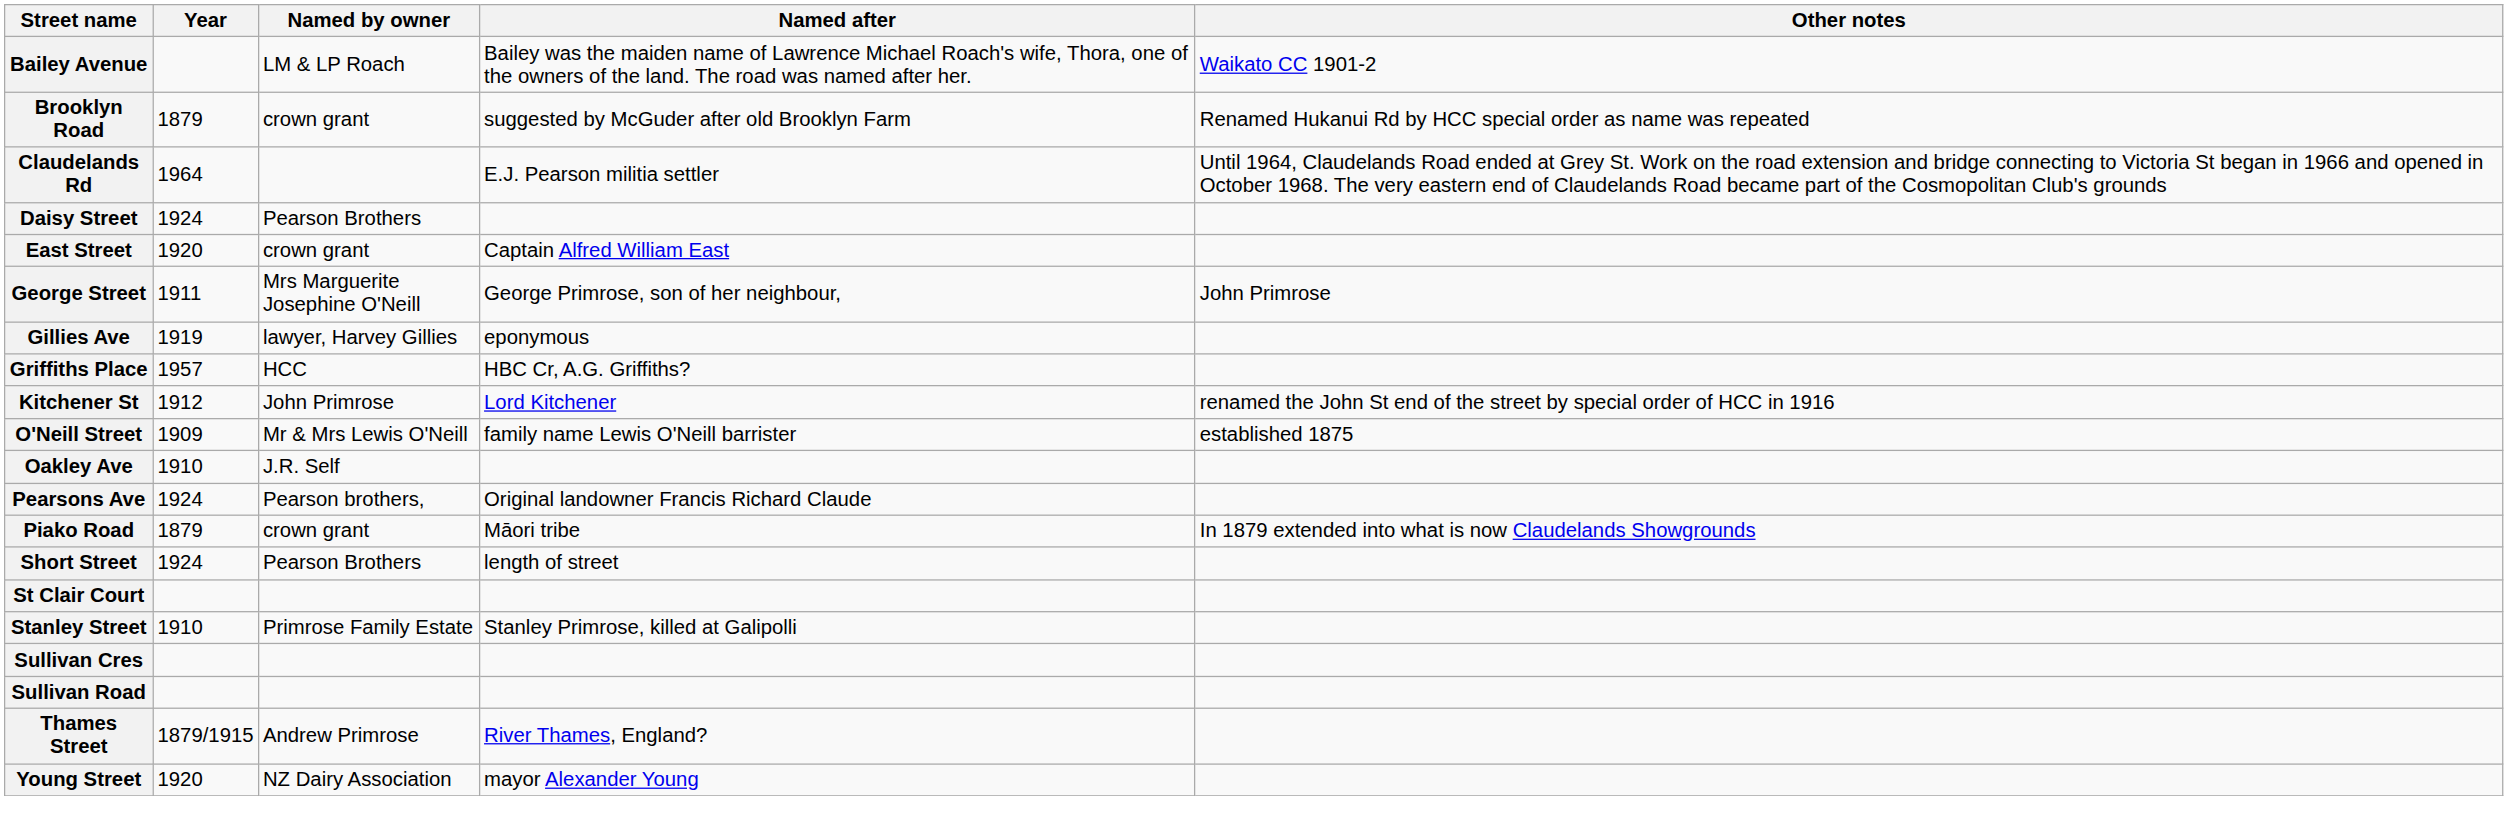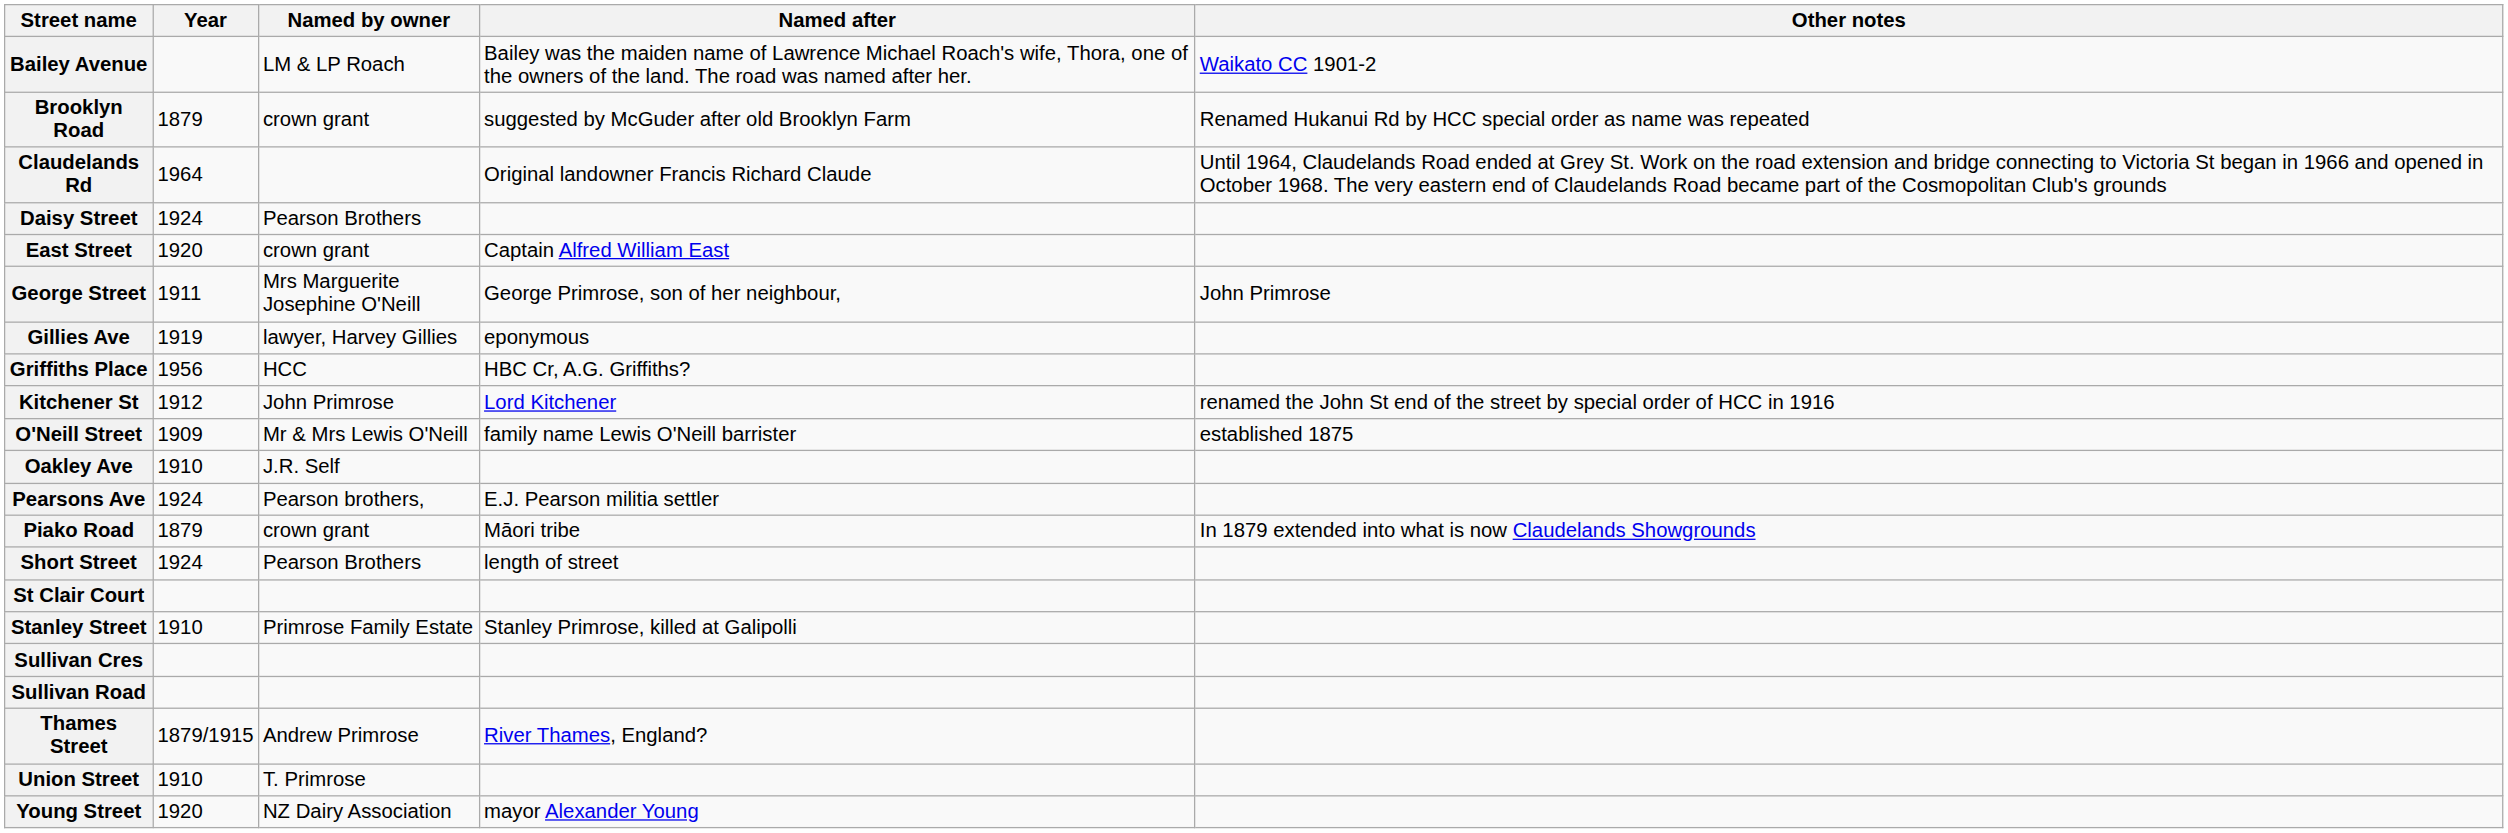 <table class="wikitable sortable" border="1">
 <tr>
 <th>Street name</th>
 <th><strong>Year</strong></th>
 <th><strong>Named by owner</strong></th>
 <th><strong>Named after</strong></th>
 <th><strong>Other notes</strong></th>
 </tr>
 <tr>
 <th>Bailey Avenue</th>
 <td></td>
 <td>LM & LP Roach</td>
 <td>Bailey was the maiden name of Lawrence Michael Roach's wife, Thora, one of the owners of the land. The road was named after her.</td>
 <td><a href='#'>Waikato CC</a> 1901-2</td>
 </tr>
 <tr Family land Roach Family Knowledge>
 <th>Brooklyn Road</th>
 <td>1879</td>
 <td>crown grant</td>
 <td>suggested by McGuder after old Brooklyn Farm</td>
 <td>Renamed Hukanui Rd by HCC special order as name was repeated</td>
 </tr>
 <tr>
 <th>Claudelands Rd</th>
 <td>1964</td>
 <td></td>
-<td>E.J. Pearson militia settler</td>
+<td>Original landowner Francis Richard Claude</td>
 <td>Until 1964, Claudelands Road ended at Grey St. Work on the road extension and bridge connecting to Victoria St began in 1966 and opened in October 1968. The very eastern end of Claudelands Road became part of the Cosmopolitan Club's grounds</td>
 </tr>
 <tr>
 <th>Daisy Street</th>
 <td>1924</td>
 <td>Pearson Brothers</td>
 <td></td>
 <td></td>
 </tr>
 <tr>
 <th>East Street</th>
 <td>1920</td>
 <td>crown grant</td>
 <td>Captain <a href='#'>Alfred William East</a></td>
 <td></td>
 </tr>
 <tr>
 <th>George Street</th>
 <td>1911</td>
 <td>Mrs Marguerite Josephine O'Neill</td>
 <td>George Primrose, son of her neighbour,</td>
 <td>John Primrose</td>
 </tr>
 <tr>
 <th>Gillies Ave</th>
 <td>1919</td>
 <td>lawyer, Harvey Gillies</td>
 <td>eponymous</td>
 <td></td>
 </tr>
 <tr>
 <th>Griffiths Place</th>
-<td>1957</td>
+<td>1956</td>
 <td>HCC</td>
 <td>HBC Cr, A.G. Griffiths?</td>
 <td></td>
 </tr>
 <tr>
 <th>Kitchener St</th>
 <td>1912</td>
 <td>John Primrose</td>
 <td><a href='#'>Lord Kitchener</a></td>
 <td>renamed the John St end of the street by special order of HCC in 1916</td>
 </tr>
 <tr>
 <th>O'Neill Street</th>
 <td>1909</td>
 <td>Mr & Mrs Lewis O'Neill</td>
 <td>family name Lewis O'Neill barrister</td>
 <td>established 1875</td>
 </tr>
 <tr>
 <th>Oakley Ave</th>
 <td>1910</td>
 <td>J.R. Self</td>
 <td></td>
 <td></td>
 </tr>
 <tr>
 <th>Pearsons Ave</th>
 <td>1924</td>
 <td>Pearson brothers,</td>
-<td>Original landowner Francis Richard Claude</td>
+<td>E.J. Pearson militia settler</td>
 <td></td>
 </tr>
 <tr>
 <th>Piako Road</th>
 <td>1879</td>
 <td>crown grant</td>
 <td>Māori tribe</td>
 <td>In 1879 extended into what is now <a href='#'>Claudelands Showgrounds</a></td>
 </tr>
 <tr>
 <th>Short Street</th>
 <td>1924</td>
 <td>Pearson Brothers</td>
 <td>length of street</td>
 <td></td>
 </tr>
 <tr>
 <th>St Clair Court</th>
 <td></td>
 <td></td>
 <td></td>
 <td></td>
 </tr>
 <tr>
 <th>Stanley Street</th>
 <td>1910</td>
 <td>Primrose Family Estate</td>
 <td>Stanley Primrose, killed at Galipolli</td>
 <td></td>
 </tr>
 <tr>
 <th>Sullivan Cres</th>
 <td></td>
 <td></td>
 <td></td>
 <td></td>
 </tr>
 <tr>
 <th>Sullivan Road</th>
 <td></td>
 <td></td>
 <td></td>
 <td></td>
 </tr>
 <tr>
 <th>Thames Street</th>
 <td>1879/1915</td>
 <td>Andrew Primrose</td>
 <td><a href='#'>River Thames</a>, England?</td>
 <td></td>
 </tr>
 <tr>
+<th>Union Street</th>
+<td>1910</td>
+<td>T. Primrose</td>
+<td></td>
+<td></td>
+</tr>
+<tr>
 <th>Young Street</th>
 <td>1920</td>
 <td>NZ Dairy Association</td>
 <td>mayor <a href='#'>Alexander Young</a></td>
 <td></td>
 </tr>
 </table>
